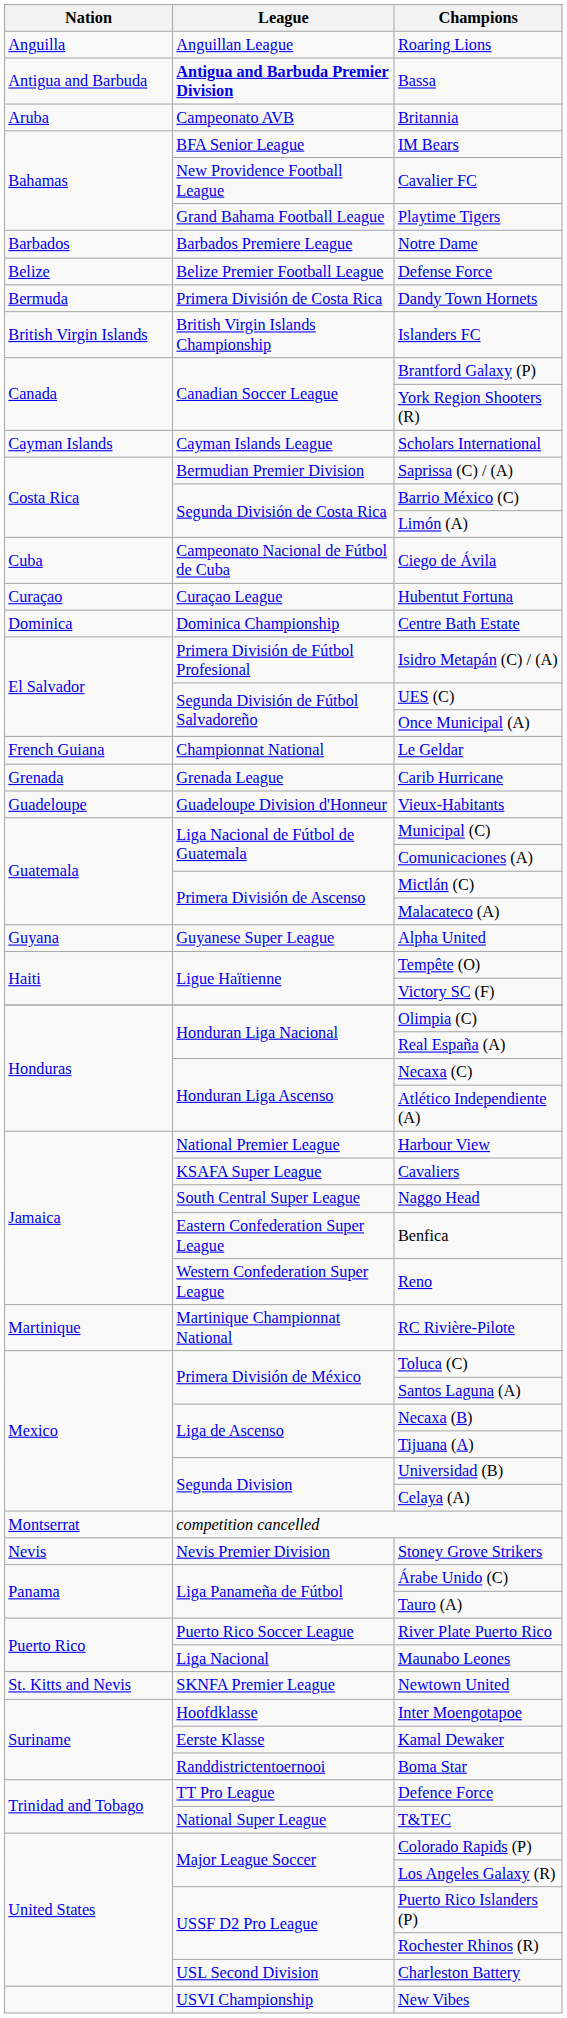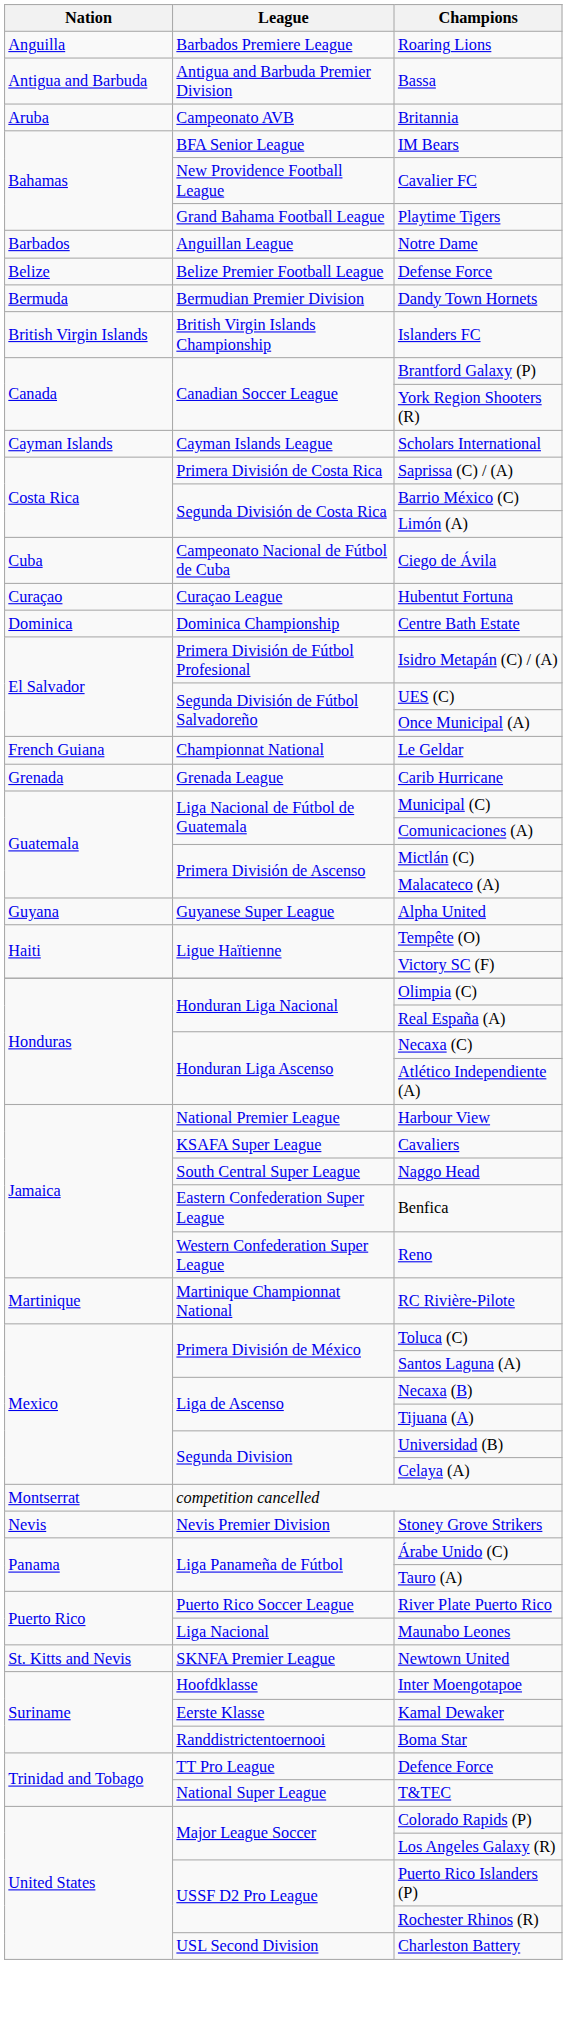 <table class="wikitable" style="font-size: 95%;">
 <tr>
 <th width=150px>Nation</th>
 <th width=200px>League</th>
 <th width=150px>Champions</th>
 </tr>
 <tr>
 <td> <a href='#'>Anguilla</a></td>
-<td><a href='#'>Anguillan League</a></td>
+<td><a href='#'>Barbados Premiere League</a></td>
 <td><a href='#'>Roaring Lions</a></td>
 </tr>
 <tr>
 <td> <a href='#'>Antigua and Barbuda</a></td>
-<td><strong><a href='#'>Antigua and Barbuda Premier Division</a></strong></td>
+<td><a href='#'>Antigua and Barbuda Premier Division</a></td>
 <td><a href='#'>Bassa</a></td>
 </tr>
 <tr>
 <td> <a href='#'>Aruba</a></td>
 <td><a href='#'>Campeonato AVB</a></td>
 <td><a href='#'>Britannia</a></td>
 </tr>
 <tr>
 <td rowspan="3"> <a href='#'>Bahamas</a></td>
 <td><a href='#'>BFA Senior League</a></td>
 <td><a href='#'>IM Bears</a></td>
 </tr>
 <tr>
 <td><a href='#'>New Providence Football League</a></td>
 <td><a href='#'>Cavalier FC</a></td>
 </tr>
 <tr>
 <td><a href='#'>Grand Bahama Football League</a></td>
 <td><a href='#'>Playtime Tigers</a></td>
 </tr>
 <tr>
 <td> <a href='#'>Barbados</a></td>
-<td><a href='#'>Barbados Premiere League</a></td>
+<td><a href='#'>Anguillan League</a></td>
 <td><a href='#'>Notre Dame</a></td>
 </tr>
 <tr>
 <td> <a href='#'>Belize</a></td>
 <td><a href='#'>Belize Premier Football League</a></td>
 <td><a href='#'>Defense Force</a></td>
 </tr>
 <tr>
 <td> <a href='#'>Bermuda</a></td>
-<td><a href='#'>Primera División de Costa Rica</a></td>
+<td><a href='#'>Bermudian Premier Division</a></td>
 <td><a href='#'>Dandy Town Hornets</a></td>
 </tr>
 <tr>
 <td> <a href='#'>British Virgin Islands</a></td>
 <td><a href='#'>British Virgin Islands Championship</a></td>
 <td><a href='#'>Islanders FC</a></td>
 </tr>
 <tr>
 <td rowspan="2"> <a href='#'>Canada</a></td>
 <td rowspan="2"><a href='#'>Canadian Soccer League</a></td>
 <td><a href='#'>Brantford Galaxy</a> (P)</td>
 </tr>
 <tr>
 <td><a href='#'>York Region Shooters</a> (R)</td>
 </tr>
 <tr>
 <td> <a href='#'>Cayman Islands</a></td>
 <td><a href='#'>Cayman Islands League</a></td>
 <td><a href='#'>Scholars International</a></td>
 </tr>
 <tr>
 <td rowspan="3"> <a href='#'>Costa Rica</a></td>
-<td><a href='#'>Bermudian Premier Division</a></td>
+<td><a href='#'>Primera División de Costa Rica</a></td>
 <td><a href='#'>Saprissa</a> (C) / (A)</td>
 </tr>
 <tr>
 <td rowspan="2"><a href='#'>Segunda División de Costa Rica</a></td>
 <td><a href='#'>Barrio México</a> (C)</td>
 </tr>
 <tr>
 <td><a href='#'>Limón</a> (A)</td>
 </tr>
 <tr>
 <td> <a href='#'>Cuba</a></td>
 <td><a href='#'>Campeonato Nacional de Fútbol de Cuba</a></td>
 <td><a href='#'>Ciego de Ávila</a></td>
 </tr>
 <tr>
 <td> <a href='#'>Curaçao</a></td>
 <td><a href='#'>Curaçao League</a></td>
 <td><a href='#'>Hubentut Fortuna</a></td>
 </tr>
 <tr>
 <td> <a href='#'>Dominica</a></td>
 <td><a href='#'>Dominica Championship</a></td>
 <td><a href='#'>Centre Bath Estate</a></td>
 </tr>
 <tr>
 <td rowspan="3"> <a href='#'>El Salvador</a></td>
 <td><a href='#'>Primera División de Fútbol Profesional</a></td>
 <td><a href='#'>Isidro Metapán</a> (C) / (A)</td>
 </tr>
 <tr>
 <td rowspan="2"><a href='#'>Segunda División de Fútbol Salvadoreño</a></td>
 <td><a href='#'>UES</a> (C)</td>
 </tr>
 <tr>
 <td><a href='#'>Once Municipal</a> (A)</td>
 </tr>
 <tr>
 <td> <a href='#'>French Guiana</a></td>
 <td><a href='#'>Championnat National</a></td>
 <td><a href='#'>Le Geldar</a></td>
 </tr>
 <tr>
 <td> <a href='#'>Grenada</a></td>
 <td><a href='#'>Grenada League</a></td>
 <td><a href='#'>Carib Hurricane</a></td>
-</tr>
-<tr>
-<td> <a href='#'>Guadeloupe</a></td>
-<td><a href='#'>Guadeloupe Division d'Honneur</a></td>
-<td><a href='#'>Vieux-Habitants</a></td>
 </tr>
 <tr>
 <td rowspan="4"> <a href='#'>Guatemala</a></td>
 <td rowspan="2"><a href='#'>Liga Nacional de Fútbol de Guatemala</a></td>
 <td><a href='#'>Municipal</a> (C)</td>
 </tr>
 <tr>
 <td><a href='#'>Comunicaciones</a> (A)</td>
 </tr>
 <tr>
 <td rowspan="2"><a href='#'>Primera División de Ascenso</a></td>
 <td><a href='#'>Mictlán</a> (C)</td>
 </tr>
 <tr>
 <td><a href='#'>Malacateco</a> (A)</td>
 </tr>
 <tr>
 <td> <a href='#'>Guyana</a></td>
 <td><a href='#'>Guyanese Super League</a></td>
 <td><a href='#'>Alpha United</a></td>
 </tr>
 <tr>
 <td rowspan="2"> <a href='#'>Haiti</a></td>
 <td rowspan="2"><a href='#'>Ligue Haïtienne</a></td>
 <td><a href='#'>Tempête</a> (O)</td>
 </tr>
 <tr>
 <td><a href='#'>Victory SC</a> (F)</td>
 </tr>
 <tr>
 </tr>
 <tr>
 <td rowspan="4"> <a href='#'>Honduras</a></td>
 <td rowspan="2"><a href='#'>Honduran Liga Nacional</a></td>
 <td><a href='#'>Olimpia</a> (C)</td>
 </tr>
 <tr>
 <td><a href='#'>Real España</a> (A)</td>
 </tr>
 <tr>
 <td rowspan="2"><a href='#'>Honduran Liga Ascenso</a></td>
 <td><a href='#'>Necaxa</a> (C)</td>
 </tr>
 <tr>
 <td><a href='#'>Atlético Independiente</a> (A)</td>
 </tr>
 <tr>
 <td rowspan="5"> <a href='#'>Jamaica</a></td>
 <td><a href='#'>National Premier League</a></td>
 <td><a href='#'>Harbour View</a></td>
 </tr>
 <tr>
 <td><a href='#'>KSAFA Super League</a></td>
 <td><a href='#'>Cavaliers</a></td>
 </tr>
 <tr>
 <td><a href='#'>South Central Super League</a></td>
 <td><a href='#'>Naggo Head</a></td>
 </tr>
 <tr>
 <td><a href='#'>Eastern Confederation Super League</a></td>
 <td>Benfica</td>
 </tr>
 <tr>
 <td><a href='#'>Western Confederation Super League</a></td>
 <td><a href='#'>Reno</a></td>
 </tr>
 <tr>
 <td> <a href='#'>Martinique</a></td>
 <td><a href='#'>Martinique Championnat National</a></td>
 <td><a href='#'>RC Rivière-Pilote</a></td>
 </tr>
 <tr>
 <td rowspan="6"> <a href='#'>Mexico</a></td>
 <td rowspan="2"><a href='#'>Primera División de México</a></td>
 <td><a href='#'>Toluca</a> (C)</td>
 </tr>
 <tr>
 <td><a href='#'>Santos Laguna</a> (A)</td>
 </tr>
 <tr>
 <td rowspan="2"><a href='#'>Liga de Ascenso</a></td>
 <td><a href='#'>Necaxa</a> (<a href='#'>B</a>)</td>
 </tr>
 <tr>
 <td><a href='#'>Tijuana</a> (<a href='#'>A</a>)</td>
 </tr>
 <tr>
 <td rowspan="2"><a href='#'>Segunda Division</a></td>
 <td><a href='#'>Universidad</a> (B)</td>
 </tr>
 <tr>
 <td><a href='#'>Celaya</a> (A)</td>
 </tr>
 <tr>
 <td> <a href='#'>Montserrat</a></td>
 <td colspan="2"><em>competition cancelled</em></td>
 </tr>
 <tr>
 <td> <a href='#'>Nevis</a></td>
 <td><a href='#'>Nevis Premier Division</a></td>
 <td><a href='#'>Stoney Grove Strikers</a></td>
 </tr>
 <tr>
 <td rowspan="2"> <a href='#'>Panama</a></td>
 <td rowspan="2"><a href='#'>Liga Panameña de Fútbol</a></td>
 <td><a href='#'>Árabe Unido</a> (C)</td>
 </tr>
 <tr>
 <td><a href='#'>Tauro</a> (A)</td>
 </tr>
 <tr>
 <td rowspan="2"> <a href='#'>Puerto Rico</a></td>
 <td><a href='#'>Puerto Rico Soccer League</a></td>
 <td><a href='#'>River Plate Puerto Rico</a></td>
 </tr>
 <tr>
 <td><a href='#'>Liga Nacional</a></td>
 <td><a href='#'>Maunabo Leones</a></td>
 </tr>
 <tr>
 <td> <a href='#'>St. Kitts and Nevis</a></td>
 <td><a href='#'>SKNFA Premier League</a></td>
 <td><a href='#'>Newtown United</a></td>
 </tr>
 <tr>
 <td rowspan="3"> <a href='#'>Suriname</a></td>
 <td><a href='#'>Hoofdklasse</a></td>
 <td><a href='#'>Inter Moengotapoe</a></td>
 </tr>
 <tr>
 <td><a href='#'>Eerste Klasse</a></td>
 <td><a href='#'>Kamal Dewaker</a></td>
 </tr>
 <tr>
 <td><a href='#'>Randdistrictentoernooi</a></td>
 <td><a href='#'>Boma Star</a></td>
 </tr>
 <tr>
 <td rowspan="2"> <a href='#'>Trinidad and Tobago</a></td>
 <td><a href='#'>TT Pro League</a></td>
 <td><a href='#'>Defence Force</a></td>
 </tr>
 <tr>
 <td><a href='#'>National Super League</a></td>
 <td><a href='#'>T&TEC</a></td>
 </tr>
 <tr>
 <td rowspan="5"> <a href='#'>United States</a></td>
 <td rowspan="2"><a href='#'>Major League Soccer</a></td>
 <td><a href='#'>Colorado Rapids</a> (P)</td>
 </tr>
 <tr>
 <td><a href='#'>Los Angeles Galaxy</a> (R)</td>
 </tr>
 <tr>
 <td rowspan="2"><a href='#'>USSF D2 Pro League</a></td>
 <td><a href='#'>Puerto Rico Islanders</a> (P)</td>
 </tr>
 <tr>
 <td><a href='#'>Rochester Rhinos</a> (R)</td>
 </tr>
 <tr>
 <td><a href='#'>USL Second Division</a></td>
 <td><a href='#'>Charleston Battery</a></td>
 </tr>
-<tr>
-<td></td>
-<td><a href='#'>USVI Championship</a></td>
-<td><a href='#'>New Vibes</a></td>
-</tr>
 </table>
